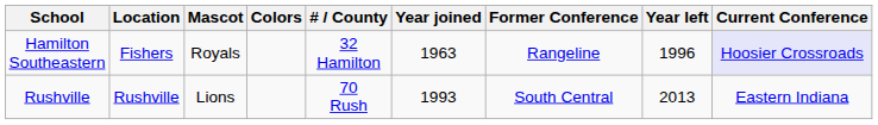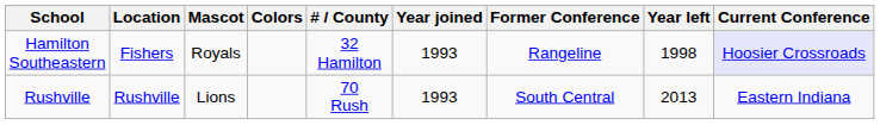 <table class="wikitable" style="text-align:center;">
 <tr>
 <th>School</th>
 <th>Location</th>
 <th>Mascot</th>
 <th>Colors</th>
 <th># / County</th>
 <th>Year joined</th>
 <th>Former Conference</th>
 <th>Year left</th>
 <th>Current Conference</th>
 </tr>
 <tr>
 <td><a href='#'>Hamilton <br> Southeastern</a></td>
 <td><a href='#'>Fishers</a></td>
 <td>Royals</td>
 <td>  </td>
 <td><a href='#'>32 <br> Hamilton</a></td>
-<td>1963</td>
+<td>1993</td>
 <td><a href='#'>Rangeline</a></td>
-<td>1996</td>
+<td>1998</td>
 <td style="background: lavender;"><a href='#'>Hoosier Crossroads</a></td>
 </tr>
 <tr>
 <td><a href='#'>Rushville</a></td>
 <td><a href='#'>Rushville</a></td>
 <td>Lions</td>
 <td>  </td>
 <td><a href='#'>70 <br> Rush</a></td>
 <td>1993</td>
 <td><a href='#'>South Central</a></td>
 <td>2013</td>
 <td><a href='#'>Eastern Indiana</a></td>
 </tr>
 </table>
